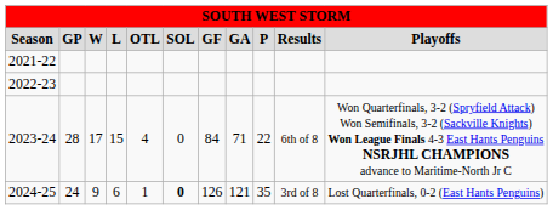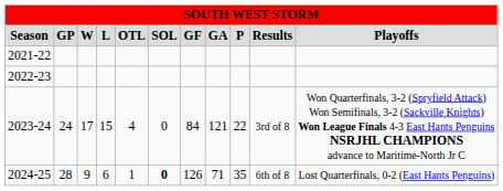 <table class="wikitable">
 <tr align="center"  bgcolor="red"  style="color:black">
 <td colspan=12><strong>SOUTH WEST STORM</strong></td>
 </tr>
 <tr align="center"  bgcolor="#dddddd">
 <td><strong>Season</strong></td>
 <td><strong>GP</strong></td>
 <td><strong>W</strong></td>
 <td><strong>L</strong></td>
 <td><strong>OTL</strong></td>
 <td><strong>SOL</strong></td>
 <td><strong>GF</strong></td>
 <td><strong>GA</strong></td>
 <td><strong>P</strong></td>
 <td><strong>Results</strong></td>
 <td><strong>Playoffs</strong></td>
 </tr>
 <tr align="center">
 <td>2021-22</td>
 <td></td>
 <td></td>
 <td></td>
 <td></td>
 <td></td>
 <td></td>
 <td></td>
 <td></td>
 <td></td>
 <td><small></small></td>
 </tr>
 <tr align="center">
 <td>2022-23</td>
 <td></td>
 <td></td>
 <td></td>
 <td></td>
 <td></td>
 <td></td>
 <td></td>
 <td></td>
 <td></td>
 <td><small></small></td>
 </tr>
 <tr align="center">
 <td>2023-24</td>
-<td>28</td>
+<td>24</td>
 <td>17</td>
 <td>15</td>
 <td>4</td>
 <td>0</td>
 <td>84</td>
-<td>71</td>
+<td>121</td>
 <td>22</td>
-<td><small>6th of 8</small></td>
+<td><small>3rd of 8</small></td>
 <td><small> Won Quarterfinals, 3-2 (<a href='#'>Spryfield Attack</a>)<br>Won Semifinals, 3-2 (<a href='#'>Sackville Knights</a>)<br><strong>Won League Finals</strong> 4-3 <a href='#'>East Hants Penguins</a> </small><br><strong>NSRJHL CHAMPIONS</strong><br><small>advance to Maritime-North Jr C</small></td>
 </tr>
 <tr align="center">
 <td>2024-25</td>
-<td>24</td>
+<td>28</td>
 <td>9</td>
 <td>6</td>
 <td>1</td>
 <td><strong>0</strong></td>
 <td>126</td>
-<td>121</td>
+<td>71</td>
 <td>35</td>
-<td><small>3rd of 8</small></td>
+<td><small>6th of 8</small></td>
 <td><small> Lost Quarterfinals, 0-2 (<a href='#'>East Hants Penguins</a>)</small></td>
 </tr>
 </table>
